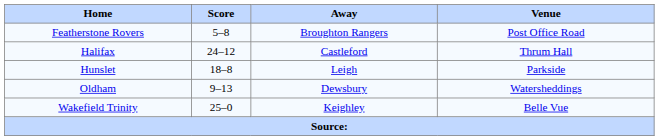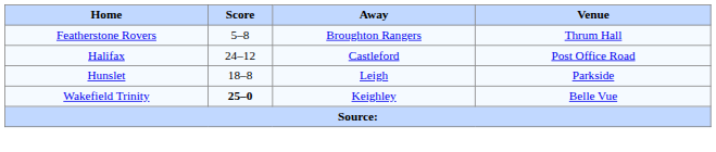 <table border=1 style="border-collapse:collapse; font-size:90%; text-align:center;" cellpadding=3 cellspacing=0 width=66%>
 <tr bgcolor=#C1D8FF>
 <th width=19%>Home</th>
 <th width=6%>Score</th>
 <th width=19%>Away</th>
 <th width=22%>Venue</th>
 </tr>
 <tr bgcolor=#F5FAFF>
 <td><a href='#'>Featherstone Rovers</a></td>
 <td>5–8</td>
 <td><a href='#'>Broughton Rangers</a></td>
-<td><a href='#'>Post Office Road</a></td>
+<td><a href='#'>Thrum Hall</a></td>
 </tr>
 <tr bgcolor=#F5FAFF>
 <td><a href='#'>Halifax</a></td>
 <td>24–12</td>
 <td><a href='#'>Castleford</a></td>
-<td><a href='#'>Thrum Hall</a></td>
+<td><a href='#'>Post Office Road</a></td>
 </tr>
 <tr bgcolor=#F5FAFF>
 <td><a href='#'>Hunslet</a></td>
 <td>18–8</td>
 <td><a href='#'>Leigh</a></td>
 <td><a href='#'>Parkside</a></td>
 </tr>
 <tr bgcolor=#F5FAFF>
-<td><a href='#'>Oldham</a></td>
-<td>9–13</td>
-<td><a href='#'>Dewsbury</a></td>
-<td><a href='#'>Watersheddings</a></td>
-</tr>
-<tr bgcolor=#F5FAFF>
 <td><a href='#'>Wakefield Trinity</a></td>
-<td>25–0</td>
+<td><strong>25–0</strong></td>
 <td><a href='#'>Keighley</a></td>
 <td><a href='#'>Belle Vue</a></td>
 </tr>
 <tr bgcolor=#C1D8FF>
 <th colspan=4>Source:</th>
 </tr>
 </table>
